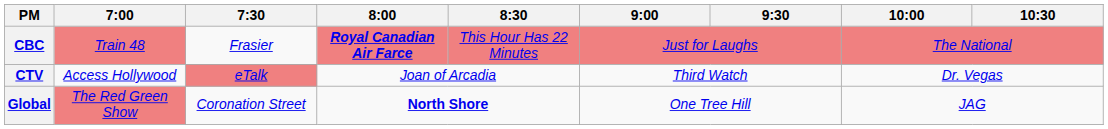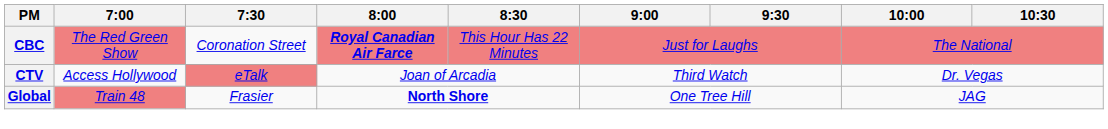 <table class="wikitable" width="100%">
 <tr>
 <th width="4%">PM</th>
 <th width="12%">7:00</th>
 <th width="12%">7:30</th>
 <th width="12%">8:00</th>
 <th width="12%">8:30</th>
 <th width="12%">9:00</th>
 <th width="12%">9:30</th>
 <th width="12%">10:00</th>
 <th width="12%">10:30</th>
 </tr>
 <tr align="center">
 <th><a href='#'>CBC</a></th>
-<td colspan="1" align=center bgcolor="#F08080"><em><a href='#'>Train 48</a></em></td>
-<td colspan="1" align=center><em><a href='#'>Frasier</a></em></td>
+<td colspan="1" align=center bgcolor="#F08080"><em><a href='#'>The Red Green Show</a></em></td>
+<td colspan="1" align=center><em><a href='#'>Coronation Street</a></em></td>
 <td colspan="1" align=center bgcolor="#F08080"><strong><em><a href='#'>Royal Canadian Air Farce</a></em></strong></td>
 <td colspan="1" align=center bgcolor="#F08080"><em><a href='#'>This Hour Has 22 Minutes</a></em></td>
 <td colspan="2" align=center bgcolor="#F08080"><em><a href='#'>Just for Laughs</a></em></td>
 <td colspan="2" align=center bgcolor="#F08080"><em><a href='#'>The National</a></em></td>
 </tr>
 <tr align="center">
 <th><a href='#'>CTV</a></th>
 <td colspan="1" align=center><em><a href='#'>Access Hollywood</a></em></td>
 <td colspan="1" align=center bgcolor="#F08080"><em><a href='#'>eTalk</a></em></td>
 <td colspan="2" align=center><em><a href='#'>Joan of Arcadia</a></em></td>
 <td colspan="2" align=center><em><a href='#'>Third Watch</a></em></td>
 <td colspan="2" align=center><em><a href='#'>Dr. Vegas</a></em></td>
 </tr>
 <tr align="center">
 <th><a href='#'>Global</a></th>
-<td colspan="1" align=center bgcolor="#F08080"><em><a href='#'>The Red Green Show</a></em></td>
-<td colspan="1" align=center><em><a href='#'>Coronation Street</a></em></td>
+<td colspan="1" align=center bgcolor="#F08080"><em><a href='#'>Train 48</a></em></td>
+<td colspan="1" align=center><em><a href='#'>Frasier</a></em></td>
 <td colspan="2" align=center><strong><a href='#'>North Shore</a></strong></td>
 <td colspan="2" align=center><em><a href='#'>One Tree Hill</a></em></td>
 <td colspan="2" align=center><em><a href='#'>JAG</a></em></td>
 </tr>
 </table>
